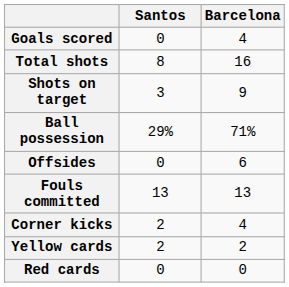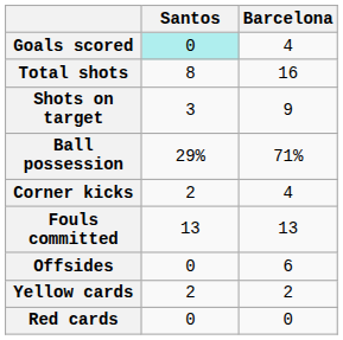 <table class="wikitable plainrowheaders" style="text-align: center">
 <tr>
 <th scope=col width=100></th>
 <th scope=col width=70>Santos</th>
 <th scope=col width=70>Barcelona</th>
 </tr>
 <tr>
 <th scope=row>Goals scored</th>
-<td>0</td>
+<td style="background: paleturquoise;">0</td>
 <td>4</td>
 </tr>
 <tr>
 <th scope=row>Total shots</th>
 <td>8</td>
 <td>16</td>
 </tr>
 <tr>
 <th scope=row>Shots on target</th>
 <td>3</td>
 <td>9</td>
 </tr>
 <tr>
 <th scope=row>Ball possession</th>
 <td>29%</td>
 <td>71%</td>
 </tr>
 <tr>
-<th scope=row>Offsides</th>
-<td>0</td>
-<td>6</td>
+<th scope=row>Corner kicks</th>
+<td>2</td>
+<td>4</td>
 </tr>
 <tr>
 <th scope=row>Fouls committed</th>
 <td>13</td>
 <td>13</td>
 </tr>
 <tr>
-<th scope=row>Corner kicks</th>
-<td>2</td>
-<td>4</td>
+<th scope=row>Offsides</th>
+<td>0</td>
+<td>6</td>
 </tr>
 <tr>
 <th scope=row>Yellow cards</th>
 <td>2</td>
 <td>2</td>
 </tr>
 <tr>
 <th scope=row>Red cards</th>
 <td>0</td>
 <td>0</td>
 </tr>
 </table>
